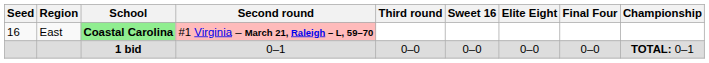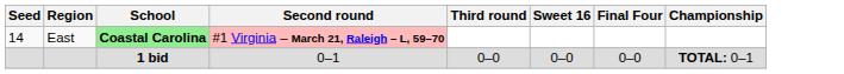 <table class="sortable wikitable" style="white-space:nowrap; font-size:90%;">
 <tr>
 <th>Seed</th>
 <th>Region</th>
 <th>School</th>
 <th>Second round</th>
 <th>Third round</th>
 <th>Sweet 16</th>
-<th>Elite Eight</th>
 <th>Final Four</th>
 <th>Championship</th>
 </tr>
 <tr>
-<td>16</td>
+<td>14</td>
 <td>East</td>
 <td style="background: lightgreen;"><strong>Coastal Carolina</strong></td>
 <td style="background:#fbb;">#1 <a href='#'>Virginia</a> – <strong><small>March 21, <a href='#'>Raleigh</a> – L, 59–70</small></strong></td>
-<td style="background:#fff;"></td>
 <td style="background:#fff;"></td>
 <td style="background:#fff;"></td>
 <td style="background:#fff;"></td>
 <td style="background:#fff;"></td>
 </tr>
 <tr class="sortbottom"  style="text-align:center; background:#ddd;">
 <td></td>
 <td></td>
 <td><strong>1 bid</strong></td>
 <td>0–1 </td>
 <td>0–0 </td>
 <td>0–0 </td>
 <td>0–0 </td>
-<td>0–0 </td>
 <td><strong>TOTAL:</strong> 0–1 </td>
 </tr>
 </table>
